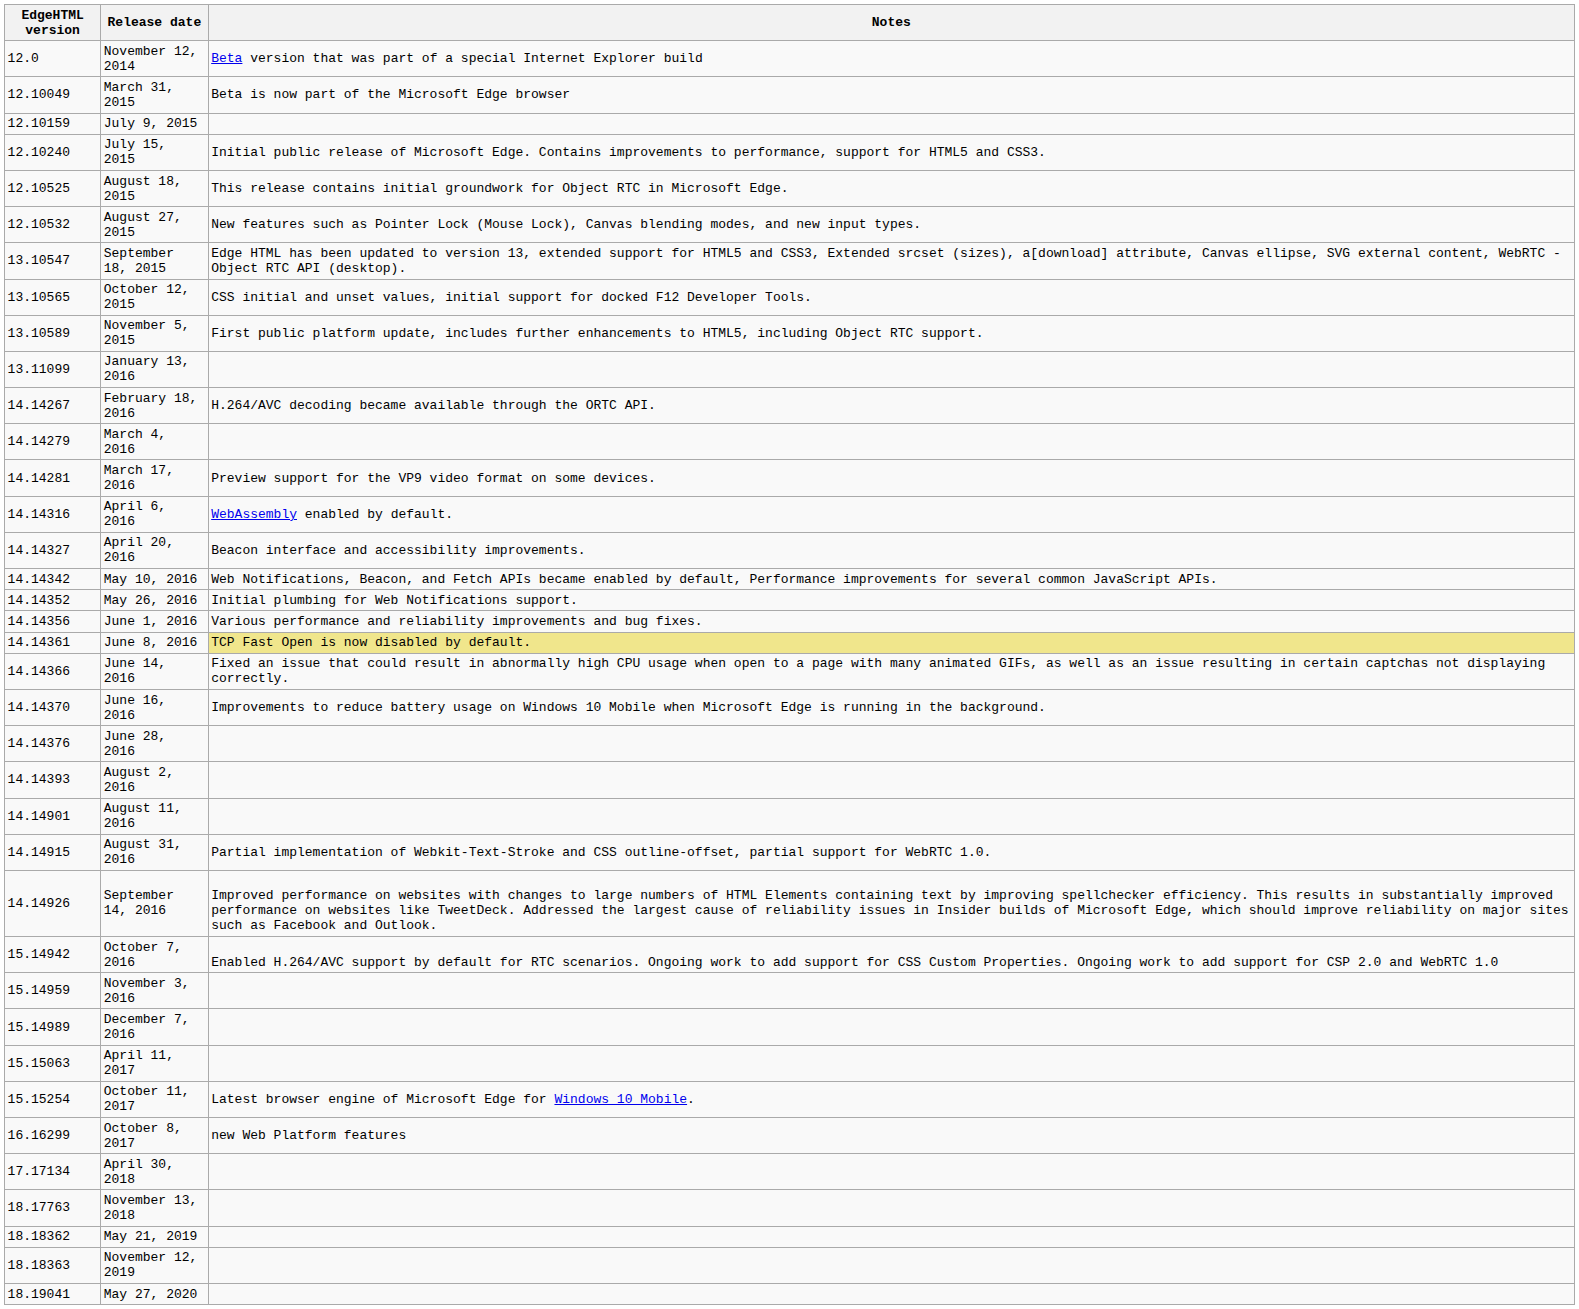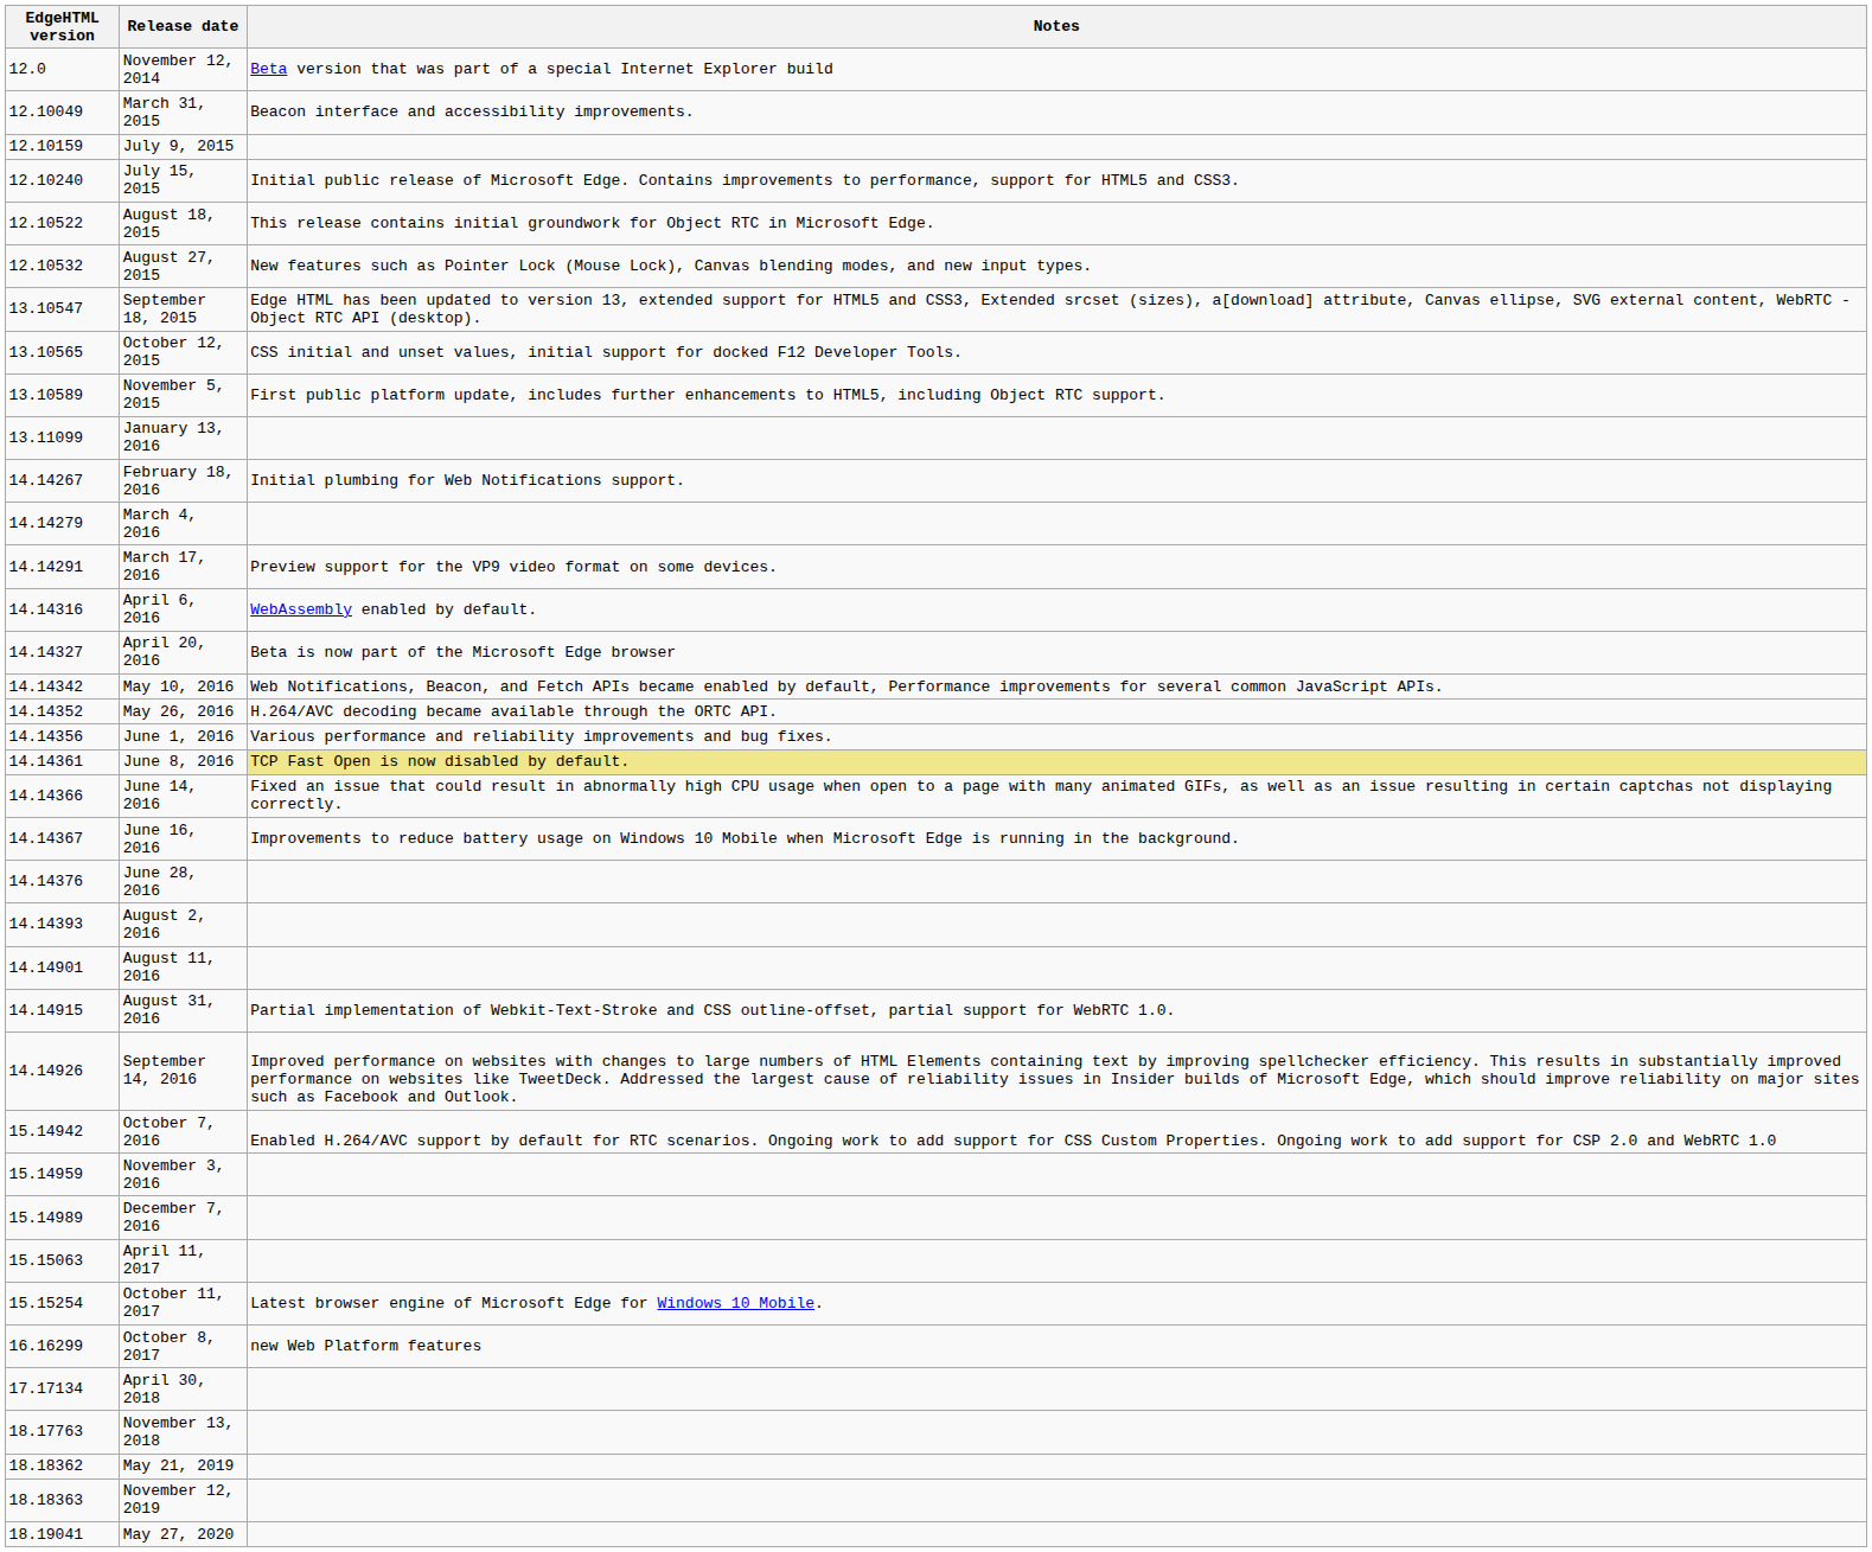 <table class="wikitable">
 <tr>
 <th>EdgeHTML version</th>
 <th>Release date</th>
 <th>Notes</th>
 </tr>
 <tr>
 <td>12.0</td>
 <td>November 12, 2014</td>
 <td><a href='#'>Beta</a> version that was part of a special Internet Explorer build</td>
 </tr>
 <tr>
 <td>12.10049</td>
 <td>March 31, 2015</td>
-<td>Beta is now part of the Microsoft Edge browser</td>
+<td>Beacon interface and accessibility improvements.</td>
 </tr>
 <tr>
 <td>12.10159</td>
 <td>July 9, 2015</td>
 <td></td>
 </tr>
 <tr>
 <td>12.10240</td>
 <td>July 15, 2015</td>
 <td>Initial public release of Microsoft Edge. Contains improvements to performance, support for HTML5 and CSS3.</td>
 </tr>
 <tr>
-<td>12.10525</td>
+<td>12.10522</td>
 <td>August 18, 2015</td>
 <td>This release contains initial groundwork for Object RTC in Microsoft Edge.</td>
 </tr>
 <tr>
 <td>12.10532</td>
 <td>August 27, 2015</td>
 <td>New features such as Pointer Lock (Mouse Lock), Canvas blending modes, and new input types.</td>
 </tr>
 <tr>
 <td>13.10547</td>
 <td>September 18, 2015</td>
 <td>Edge HTML has been updated to version 13, extended support for HTML5 and CSS3, Extended srcset (sizes), a[download] attribute, Canvas ellipse, SVG external content, WebRTC - Object RTC API (desktop).</td>
 </tr>
 <tr>
 <td>13.10565</td>
 <td>October 12, 2015</td>
 <td>CSS initial and unset values, initial support for docked F12 Developer Tools.</td>
 </tr>
 <tr>
 <td>13.10589</td>
 <td>November 5, 2015</td>
 <td>First public platform update, includes further enhancements to HTML5, including Object RTC support.</td>
 </tr>
 <tr>
 <td>13.11099</td>
 <td>January 13, 2016</td>
 <td></td>
 </tr>
 <tr>
 <td>14.14267</td>
 <td>February 18, 2016</td>
-<td>H.264/AVC decoding became available through the ORTC API.</td>
+<td>Initial plumbing for Web Notifications support.</td>
 </tr>
 <tr>
 <td>14.14279</td>
 <td>March 4, 2016</td>
 <td></td>
 </tr>
 <tr>
-<td>14.14281</td>
+<td>14.14291</td>
 <td>March 17, 2016</td>
 <td>Preview support for the VP9 video format on some devices.</td>
 </tr>
 <tr>
 <td>14.14316</td>
 <td>April 6, 2016</td>
 <td><a href='#'>WebAssembly</a> enabled by default.</td>
 </tr>
 <tr>
 <td>14.14327</td>
 <td>April 20, 2016</td>
-<td>Beacon interface and accessibility improvements.</td>
+<td>Beta is now part of the Microsoft Edge browser</td>
 </tr>
 <tr>
 <td>14.14342</td>
 <td>May 10, 2016</td>
 <td>Web Notifications, Beacon, and Fetch APIs became enabled by default, Performance improvements for several common JavaScript APIs.</td>
 </tr>
 <tr>
 <td>14.14352</td>
 <td>May 26, 2016</td>
-<td>Initial plumbing for Web Notifications support.</td>
+<td>H.264/AVC decoding became available through the ORTC API.</td>
 </tr>
 <tr>
 <td>14.14356</td>
 <td>June 1, 2016</td>
 <td>Various performance and reliability improvements and bug fixes.</td>
 </tr>
 <tr>
 <td>14.14361</td>
 <td>June 8, 2016</td>
 <td style="background: khaki;">TCP Fast Open is now disabled by default.</td>
 </tr>
 <tr>
 <td>14.14366</td>
 <td>June 14, 2016</td>
 <td>Fixed an issue that could result in abnormally high CPU usage when open to a page with many animated GIFs, as well as an issue resulting in certain captchas not displaying correctly.</td>
 </tr>
 <tr>
-<td>14.14370</td>
+<td>14.14367</td>
 <td>June 16, 2016</td>
 <td>Improvements to reduce battery usage on Windows 10 Mobile when Microsoft Edge is running in the background.</td>
 </tr>
 <tr>
 <td>14.14376</td>
 <td>June 28, 2016</td>
 <td></td>
 </tr>
 <tr>
 <td>14.14393</td>
 <td>August 2, 2016</td>
 <td></td>
 </tr>
 <tr>
 <td>14.14901</td>
 <td>August 11, 2016</td>
 <td></td>
 </tr>
 <tr>
 <td>14.14915</td>
 <td>August 31, 2016</td>
 <td>Partial implementation of Webkit-Text-Stroke and CSS outline-offset, partial support for WebRTC 1.0.</td>
 </tr>
 <tr>
 <td>14.14926</td>
 <td>September 14, 2016</td>
 <td><br>Improved performance on websites with changes to large numbers of HTML Elements containing text by improving spellchecker efficiency. This results in substantially improved performance on websites like TweetDeck. Addressed the largest cause of reliability issues in Insider builds of Microsoft Edge, which should improve reliability on major sites such as Facebook and Outlook.</td>
 </tr>
 <tr>
 <td>15.14942</td>
 <td>October 7, 2016</td>
 <td><br>Enabled H.264/AVC support by default for RTC scenarios. Ongoing work to add support for CSS Custom Properties. Ongoing work to add support for CSP 2.0 and WebRTC 1.0</td>
 </tr>
 <tr>
 <td>15.14959</td>
 <td>November 3, 2016</td>
 <td></td>
 </tr>
 <tr>
 <td>15.14989</td>
 <td>December 7, 2016</td>
 <td></td>
 </tr>
 <tr>
 <td>15.15063</td>
 <td>April 11, 2017</td>
 <td></td>
 </tr>
 <tr>
 <td>15.15254</td>
 <td>October 11, 2017</td>
 <td>Latest browser engine of Microsoft Edge for <a href='#'>Windows 10 Mobile</a>.</td>
 </tr>
 <tr>
 <td>16.16299</td>
 <td>October 8, 2017</td>
 <td>new Web Platform features</td>
 </tr>
 <tr>
 <td>17.17134</td>
 <td>April 30, 2018</td>
 <td></td>
 </tr>
 <tr>
 <td>18.17763</td>
 <td>November 13, 2018</td>
 <td></td>
 </tr>
 <tr>
 <td>18.18362</td>
 <td>May 21, 2019</td>
 <td></td>
 </tr>
 <tr>
 <td>18.18363</td>
 <td>November 12, 2019</td>
 <td></td>
 </tr>
 <tr>
 <td>18.19041</td>
 <td>May 27, 2020</td>
 <td></td>
 </tr>
 </table>
